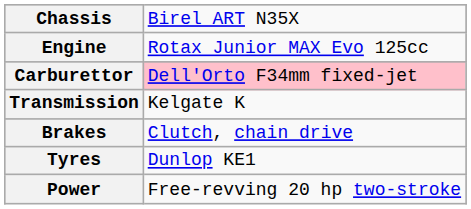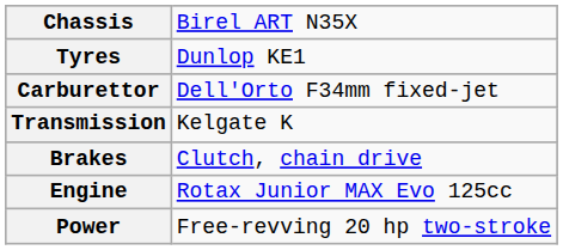 <table class="wikitable" style="font-size: 85%;">
 <tr>
 <th>Chassis</th>
 <td><a href='#'>Birel ART</a> N35X</td>
 </tr>
 <tr>
-<th>Engine</th>
-<td><a href='#'>Rotax Junior MAX Evo</a> 125cc</td>
+<th>Tyres</th>
+<td><a href='#'>Dunlop</a> KE1</td>
 </tr>
 <tr>
 <th>Carburettor</th>
-<td style="background: pink;"><a href='#'>Dell'Orto</a> F34mm fixed-jet</td>
+<td><a href='#'>Dell'Orto</a> F34mm fixed-jet</td>
 </tr>
 <tr>
 <th>Transmission</th>
 <td>Kelgate K</td>
 </tr>
 <tr>
 <th>Brakes</th>
 <td><a href='#'>Clutch</a>, <a href='#'>chain drive</a></td>
 </tr>
 <tr>
-<th>Tyres</th>
-<td><a href='#'>Dunlop</a> KE1</td>
+<th>Engine</th>
+<td><a href='#'>Rotax Junior MAX Evo</a> 125cc</td>
 </tr>
 <tr>
 <th>Power</th>
 <td>Free-revving 20 hp <a href='#'>two-stroke</a></td>
 </tr>
 </table>
